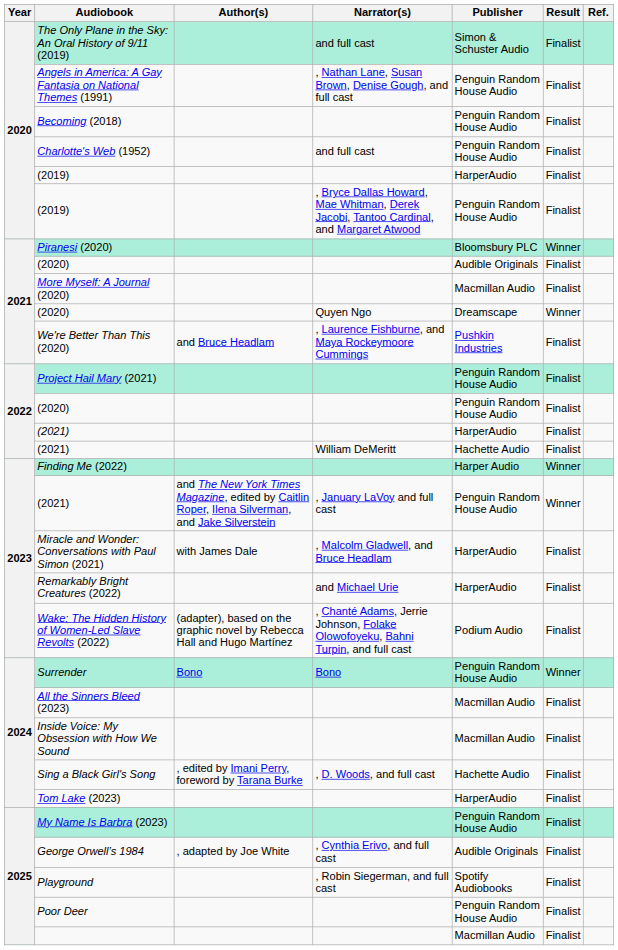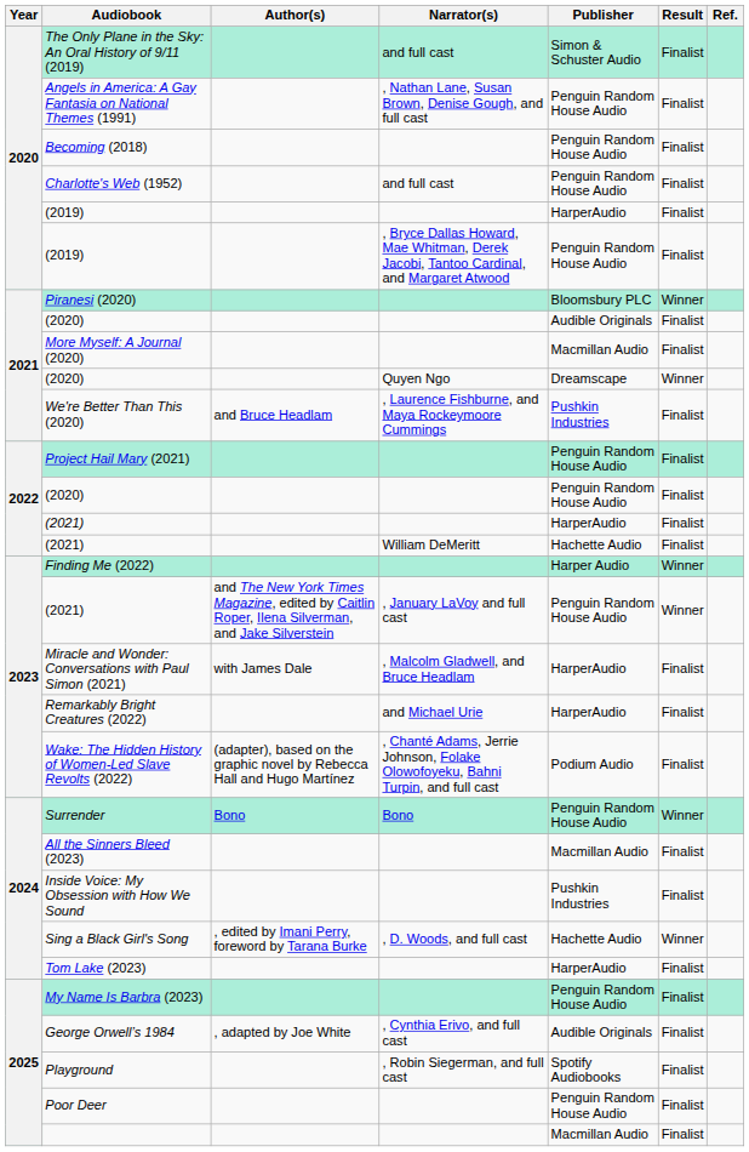 <table class="wikitable sortable mw-collapsible" style="width:100%">
 <tr bgcolor="#bebebe">
 <th scope="col" width="5%">Year</th>
 <th scope="col" width="23%">Audiobook</th>
 <th scope="col" width="23%">Author(s)</th>
 <th scope="col" width="23%">Narrator(s)</th>
 <th scope="col" width="15%">Publisher</th>
 <th scope="col" width="6%">Result</th>
 <th scope="col" width="5%">Ref.</th>
 </tr>
 <tr style="background:#ABEED9">
 <th rowspan="6">2020<br></th>
 <td><em>The Only Plane in the Sky: An Oral History of 9/11</em> (2019)</td>
 <td></td>
 <td> and full cast</td>
 <td>Simon & Schuster Audio</td>
 <td>Finalist</td>
 <td></td>
 </tr>
 <tr>
 <td><em><a href='#'>Angels in America: A Gay Fantasia on National Themes</a></em> (1991)</td>
 <td></td>
 <td>, <a href='#'>Nathan Lane</a>, <a href='#'>Susan Brown</a>, <a href='#'>Denise Gough</a>, and full cast</td>
 <td>Penguin Random House Audio</td>
 <td>Finalist</td>
 <td></td>
 </tr>
 <tr>
 <td><em><a href='#'>Becoming</a></em> (2018)</td>
 <td></td>
 <td></td>
 <td>Penguin Random House Audio</td>
 <td>Finalist</td>
 <td></td>
 </tr>
 <tr>
 <td><em><a href='#'>Charlotte's Web</a></em> (1952)</td>
 <td></td>
 <td> and full cast</td>
 <td>Penguin Random House Audio</td>
 <td>Finalist</td>
 <td></td>
 </tr>
 <tr>
 <td><em></em> (2019)</td>
 <td></td>
 <td></td>
 <td>HarperAudio</td>
 <td>Finalist</td>
 <td></td>
 </tr>
 <tr>
 <td><em></em> (2019)</td>
 <td></td>
 <td>, <a href='#'>Bryce Dallas Howard</a>, <a href='#'>Mae Whitman</a>, <a href='#'>Derek Jacobi</a>, <a href='#'>Tantoo Cardinal</a>, and <a href='#'>Margaret Atwood</a></td>
 <td>Penguin Random House Audio</td>
 <td>Finalist</td>
 <td></td>
 </tr>
 <tr style="background:#ABEED9">
 <th rowspan="5">2021<br></th>
 <td><em><a href='#'>Piranesi</a></em> (2020)</td>
 <td></td>
 <td></td>
 <td>Bloomsbury PLC</td>
 <td>Winner</td>
 <td></td>
 </tr>
 <tr>
 <td><em></em>  (2020)</td>
 <td></td>
 <td></td>
 <td>Audible Originals</td>
 <td>Finalist</td>
 <td></td>
 </tr>
 <tr>
 <td><em><a href='#'>More Myself: A Journal</a></em> (2020)</td>
 <td></td>
 <td></td>
 <td>Macmillan Audio</td>
 <td>Finalist</td>
 <td></td>
 </tr>
 <tr>
 <td><em></em> (2020)</td>
 <td></td>
 <td>Quyen Ngo</td>
 <td>Dreamscape</td>
 <td>Winner</td>
 <td></td>
 </tr>
 <tr>
 <td><em>We're Better Than This</em> (2020)</td>
 <td> and <a href='#'>Bruce Headlam</a></td>
 <td>, <a href='#'>Laurence Fishburne</a>, and <a href='#'>Maya Rockeymoore Cummings</a></td>
 <td><a href='#'>Pushkin Industries</a></td>
 <td>Finalist</td>
 <td></td>
 </tr>
 <tr style="background:#ABEED9">
 <th rowspan="4">2022<br></th>
 <td><em><a href='#'>Project Hail Mary</a></em> (2021)</td>
 <td></td>
 <td></td>
 <td>Penguin Random House Audio</td>
 <td>Finalist</td>
 <td></td>
 </tr>
 <tr>
 <td><em></em> (2020)</td>
 <td></td>
 <td></td>
 <td>Penguin Random House Audio</td>
 <td>Finalist</td>
 <td></td>
 </tr>
 <tr>
 <td><em>(2021)</em></td>
 <td></td>
 <td></td>
 <td>HarperAudio</td>
 <td>Finalist</td>
 <td></td>
 </tr>
 <tr>
 <td><em></em> (2021)</td>
 <td></td>
 <td>William DeMeritt</td>
 <td>Hachette Audio</td>
 <td>Finalist</td>
 <td></td>
 </tr>
 <tr style="background:#ABEED9">
 <th rowspan="5">2023<br></th>
 <td><em>Finding Me</em> (2022)</td>
 <td></td>
 <td></td>
 <td>Harper Audio</td>
 <td>Winner</td>
 <td></td>
 </tr>
 <tr>
 <td> (2021)</td>
 <td> and <em><a href='#'>The New York Times Magazine</a></em>, edited by <a href='#'>Caitlin Roper</a>, <a href='#'>Ilena Silverman</a>, and <a href='#'>Jake Silverstein</a></td>
 <td>, <a href='#'>January LaVoy</a> and full cast</td>
 <td>Penguin Random House Audio</td>
 <td>Winner</td>
 <td></td>
 </tr>
 <tr>
 <td><em>Miracle and Wonder: Conversations with Paul Simon</em> (2021)</td>
 <td> with James Dale</td>
 <td>, <a href='#'>Malcolm Gladwell</a>, and <a href='#'>Bruce Headlam</a></td>
 <td>HarperAudio</td>
 <td>Finalist</td>
 <td></td>
 </tr>
 <tr>
 <td><em>Remarkably Bright Creatures</em> (2022)</td>
 <td></td>
 <td> and <a href='#'>Michael Urie</a></td>
 <td>HarperAudio</td>
 <td>Finalist</td>
 <td></td>
 </tr>
 <tr>
 <td><em><a href='#'>Wake: The Hidden History of Women-Led Slave Revolts</a></em> (2022)</td>
 <td> (adapter), based on the graphic novel by Rebecca Hall and Hugo Martínez</td>
 <td>, <a href='#'>Chanté Adams</a>, Jerrie Johnson, <a href='#'>Folake Olowofoyeku</a>, <a href='#'>Bahni Turpin</a>, and full cast</td>
 <td>Podium Audio</td>
 <td>Finalist</td>
 <td></td>
 </tr>
 <tr style="background:#ABEED9">
 <th rowspan="5">2024<br></th>
 <td><em>Surrender</em></td>
 <td><a href='#'>Bono</a></td>
 <td><a href='#'>Bono</a></td>
 <td>Penguin Random House Audio</td>
 <td>Winner</td>
 <td></td>
 </tr>
 <tr>
 <td><em><a href='#'>All the Sinners Bleed</a></em> (2023)</td>
 <td></td>
 <td></td>
 <td>Macmillan Audio</td>
 <td>Finalist</td>
 <td></td>
 </tr>
 <tr>
 <td><em>Inside Voice: My Obsession with How We Sound</em></td>
 <td></td>
 <td></td>
-<td>Macmillan Audio</td>
+<td>Pushkin Industries</td>
 <td>Finalist</td>
 <td></td>
 </tr>
 <tr>
 <td><em>Sing a Black Girl's Song</em></td>
 <td>, edited by <a href='#'>Imani Perry</a>, foreword by <a href='#'>Tarana Burke</a></td>
 <td>, <a href='#'>D. Woods</a>, and full cast</td>
 <td>Hachette Audio</td>
-<td>Finalist</td>
+<td>Winner</td>
 <td></td>
 </tr>
 <tr>
 <td><em><a href='#'>Tom Lake</a></em> (2023)</td>
 <td></td>
 <td></td>
 <td>HarperAudio</td>
 <td>Finalist</td>
 <td></td>
 </tr>
 <tr style="background:#ABEED9">
 <th rowspan="5">2025<br></th>
 <td><em><a href='#'>My Name Is Barbra</a></em> (2023)</td>
 <td></td>
 <td></td>
 <td>Penguin Random House Audio</td>
 <td>Finalist</td>
 <td></td>
 </tr>
 <tr>
 <td><em>George Orwell’s 1984</em></td>
 <td>, adapted by Joe White</td>
 <td>, <a href='#'>Cynthia Erivo</a>, and full cast</td>
 <td>Audible Originals</td>
 <td>Finalist</td>
 <td></td>
 </tr>
 <tr>
 <td><em>Playground</em></td>
 <td></td>
 <td>, Robin Siegerman, and full cast</td>
 <td>Spotify Audiobooks</td>
 <td>Finalist</td>
 <td></td>
 </tr>
 <tr>
 <td><em>Poor Deer</em></td>
 <td></td>
 <td></td>
 <td>Penguin Random House Audio</td>
 <td>Finalist</td>
 <td></td>
 </tr>
 <tr>
 <td></td>
 <td></td>
 <td></td>
 <td>Macmillan Audio</td>
 <td>Finalist</td>
 <td></td>
 </tr>
 </table>
